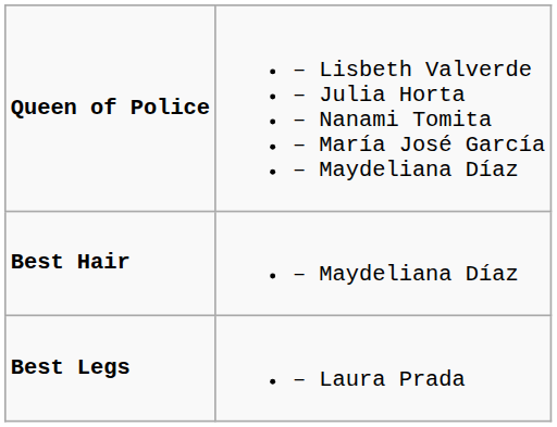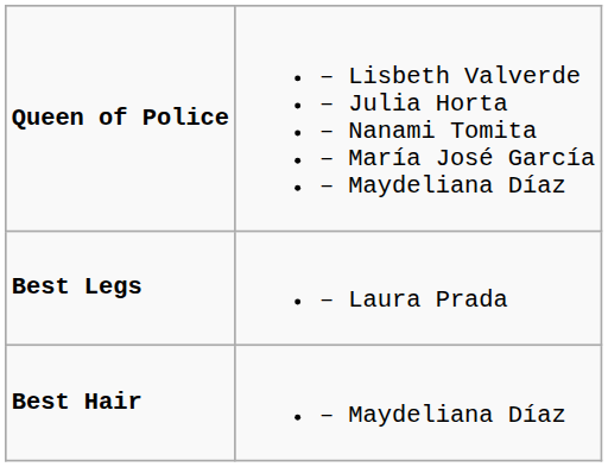 <table class="wikitable" style="font-size:95%;">
 <tr>
 <td><strong>Queen of Police</strong></td>
 <td><br><ul><li><strong></strong> – Lisbeth Valverde</li><li><strong></strong> – Julia Horta</li><li><strong></strong> – Nanami Tomita</li><li><strong></strong> – María José García</li><li><strong></strong> – Maydeliana Díaz</li></ul></td>
 </tr>
 <tr>
+<td><strong>Best Legs</strong></td>
+<td><br><ul><li><strong></strong> – Laura Prada</li></ul></td>
+</tr>
+<tr>
 <td><strong>Best Hair</strong></td>
 <td><br><ul><li><strong></strong> – Maydeliana Díaz</li></ul></td>
 </tr>
-<tr>
-<td><strong>Best Legs</strong></td>
-<td><br><ul><li><strong></strong> – Laura Prada</li></ul></td>
-</tr>
 </table>
